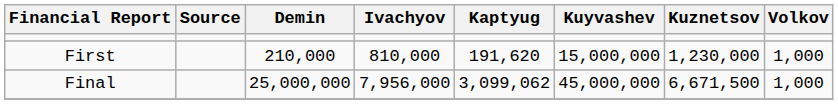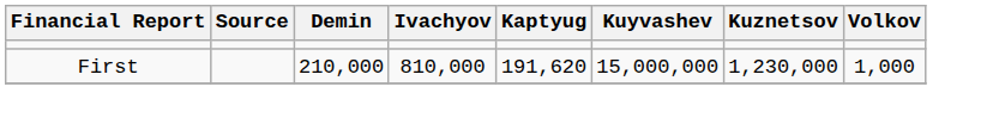 <table class="wikitable" style="text-align:center; font-size:90%; line-height:14px">
 <tr>
 <th>Financial Report</th>
 <th>Source</th>
 <th>Demin</th>
 <th>Ivachyov</th>
 <th>Kaptyug</th>
 <th>Kuyvashev</th>
 <th>Kuznetsov</th>
 <th>Volkov</th>
 </tr>
 <tr>
 <td></td>
 <td></td>
 <td bgcolor=></td>
 <td bgcolor=></td>
 <td bgcolor=></td>
 <td bgcolor=></td>
 <td bgcolor=></td>
 <td bgcolor=></td>
 </tr>
 <tr align=center>
 <td>First</td>
 <td></td>
 <td>210,000</td>
 <td>810,000</td>
 <td>191,620</td>
 <td>15,000,000</td>
 <td>1,230,000</td>
 <td>1,000</td>
 </tr>
 <tr>
-<td>Final</td>
-<td></td>
-<td>25,000,000</td>
-<td>7,956,000</td>
-<td>3,099,062</td>
-<td>45,000,000</td>
-<td>6,671,500</td>
-<td>1,000</td>
-</tr>
-<tr>
 </tr>
 </table>
